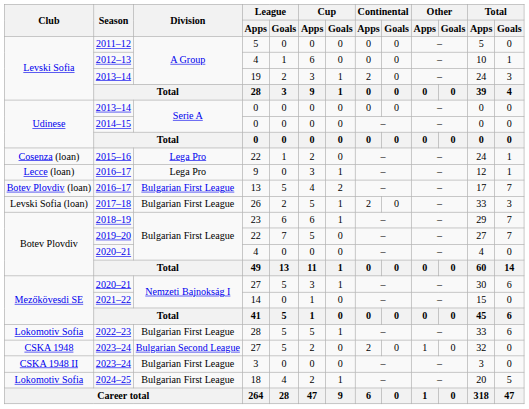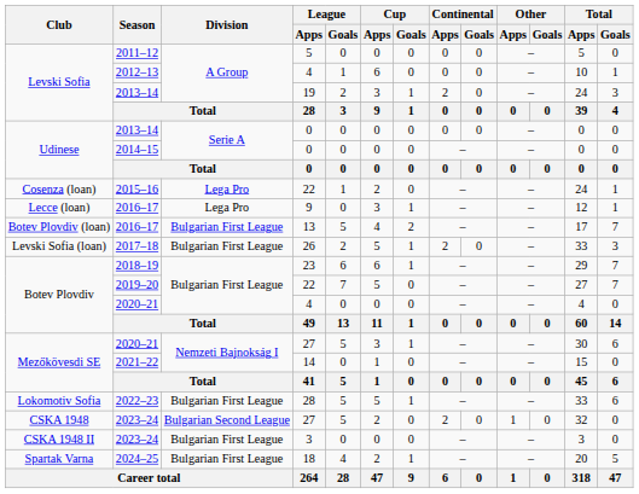 <table class="wikitable" style="text-align:center">
 <tr>
 <th rowspan="2">Club</th>
 <th rowspan="2">Season</th>
 <th rowspan="2">Division</th>
 <th colspan="2">League</th>
 <th colspan="2">Cup</th>
 <th colspan="2">Continental</th>
 <th colspan="2">Other</th>
 <th colspan="2">Total</th>
 </tr>
 <tr>
 <th>Apps</th>
 <th>Goals</th>
 <th>Apps</th>
 <th>Goals</th>
 <th>Apps</th>
 <th>Goals</th>
 <th>Apps</th>
 <th>Goals</th>
 <th>Apps</th>
 <th>Goals</th>
 </tr>
 <tr>
 <td rowspan="4"><a href='#'>Levski Sofia</a></td>
 <td><a href='#'>2011–12</a></td>
 <td rowspan="3"><a href='#'>A Group</a></td>
 <td>5</td>
 <td>0</td>
 <td>0</td>
 <td>0</td>
 <td>0</td>
 <td>0</td>
 <td colspan="2">–</td>
 <td>5</td>
 <td>0</td>
 </tr>
 <tr>
 <td><a href='#'>2012–13</a></td>
 <td>4</td>
 <td>1</td>
 <td>6</td>
 <td>0</td>
 <td>0</td>
 <td>0</td>
 <td colspan="2">–</td>
 <td>10</td>
 <td>1</td>
 </tr>
 <tr>
 <td><a href='#'>2013–14</a></td>
 <td>19</td>
 <td>2</td>
 <td>3</td>
 <td>1</td>
 <td>2</td>
 <td>0</td>
 <td colspan="2">–</td>
 <td>24</td>
 <td>3</td>
 </tr>
 <tr>
 <th colspan="2">Total</th>
 <th>28</th>
 <th>3</th>
 <th>9</th>
 <th>1</th>
 <th>0</th>
 <th>0</th>
 <th>0</th>
 <th>0</th>
 <th>39</th>
 <th>4</th>
 </tr>
 <tr>
 <td rowspan="3"><a href='#'>Udinese</a></td>
 <td><a href='#'>2013–14</a></td>
 <td rowspan="2"><a href='#'>Serie A</a></td>
 <td>0</td>
 <td>0</td>
 <td>0</td>
 <td>0</td>
 <td>0</td>
 <td>0</td>
 <td colspan="2">–</td>
 <td>0</td>
 <td>0</td>
 </tr>
 <tr>
 <td><a href='#'>2014–15</a></td>
 <td>0</td>
 <td>0</td>
 <td>0</td>
 <td>0</td>
 <td colspan="2">–</td>
 <td colspan="2">–</td>
 <td>0</td>
 <td>0</td>
 </tr>
 <tr>
 <th colspan="2">Total</th>
 <th>0</th>
 <th>0</th>
 <th>0</th>
 <th>0</th>
 <th>0</th>
 <th>0</th>
 <th>0</th>
 <th>0</th>
 <th>0</th>
 <th>0</th>
 </tr>
 <tr>
 <td><a href='#'>Cosenza</a> (loan)</td>
 <td><a href='#'>2015–16</a></td>
 <td><a href='#'>Lega Pro</a></td>
 <td>22</td>
 <td>1</td>
 <td>2</td>
 <td>0</td>
 <td colspan="2">–</td>
 <td colspan="2">–</td>
 <td>24</td>
 <td>1</td>
 </tr>
 <tr>
 <td><a href='#'>Lecce</a> (loan)</td>
 <td><a href='#'>2016–17</a></td>
 <td>Lega Pro</td>
 <td>9</td>
 <td>0</td>
 <td>3</td>
 <td>1</td>
 <td colspan="2">–</td>
 <td colspan="2">–</td>
 <td>12</td>
 <td>1</td>
 </tr>
 <tr>
 <td><a href='#'>Botev Plovdiv</a> (loan)</td>
 <td><a href='#'>2016–17</a></td>
 <td><a href='#'>Bulgarian First League</a></td>
 <td>13</td>
 <td>5</td>
 <td>4</td>
 <td>2</td>
 <td colspan="2">–</td>
 <td colspan="2">–</td>
 <td>17</td>
 <td>7</td>
 </tr>
 <tr>
 <td>Levski Sofia (loan)</td>
 <td><a href='#'>2017–18</a></td>
 <td>Bulgarian First League</td>
 <td>26</td>
 <td>2</td>
 <td>5</td>
 <td>1</td>
 <td>2</td>
 <td>0</td>
 <td colspan="2">–</td>
 <td>33</td>
 <td>3</td>
 </tr>
 <tr>
 <td rowspan="4">Botev Plovdiv</td>
 <td><a href='#'>2018–19</a></td>
 <td rowspan="3">Bulgarian First League</td>
 <td>23</td>
 <td>6</td>
 <td>6</td>
 <td>1</td>
 <td colspan="2">–</td>
 <td colspan="2">–</td>
 <td>29</td>
 <td>7</td>
 </tr>
 <tr>
 <td><a href='#'>2019–20</a></td>
 <td>22</td>
 <td>7</td>
 <td>5</td>
 <td>0</td>
 <td colspan="2">–</td>
 <td colspan="2">–</td>
 <td>27</td>
 <td>7</td>
 </tr>
 <tr>
 <td><a href='#'>2020–21</a></td>
 <td>4</td>
 <td>0</td>
 <td>0</td>
 <td>0</td>
 <td colspan="2">–</td>
 <td colspan="2">–</td>
 <td>4</td>
 <td>0</td>
 </tr>
 <tr>
 <th colspan="2">Total</th>
 <th>49</th>
 <th>13</th>
 <th>11</th>
 <th>1</th>
 <th>0</th>
 <th>0</th>
 <th>0</th>
 <th>0</th>
 <th>60</th>
 <th>14</th>
 </tr>
 <tr>
 <td rowspan="3"><a href='#'>Mezőkövesdi SE</a></td>
 <td><a href='#'>2020–21</a></td>
 <td rowspan="2"><a href='#'>Nemzeti Bajnokság I</a></td>
 <td>27</td>
 <td>5</td>
 <td>3</td>
 <td>1</td>
 <td colspan="2">–</td>
 <td colspan="2">–</td>
 <td>30</td>
 <td>6</td>
 </tr>
 <tr>
 <td><a href='#'>2021–22</a></td>
 <td>14</td>
 <td>0</td>
 <td>1</td>
 <td>0</td>
 <td colspan="2">–</td>
 <td colspan="2">–</td>
 <td>15</td>
 <td>0</td>
 </tr>
 <tr>
 <th colspan="2">Total</th>
 <th>41</th>
 <th>5</th>
 <th>1</th>
 <th>0</th>
 <th>0</th>
 <th>0</th>
 <th>0</th>
 <th>0</th>
 <th>45</th>
 <th>6</th>
 </tr>
 <tr>
 <td><a href='#'>Lokomotiv Sofia</a></td>
 <td><a href='#'>2022–23</a></td>
 <td>Bulgarian First League</td>
 <td>28</td>
 <td>5</td>
 <td>5</td>
 <td>1</td>
 <td colspan="2">–</td>
 <td colspan="2">–</td>
 <td>33</td>
 <td>6</td>
 </tr>
 <tr>
 <td><a href='#'>CSKA 1948</a></td>
 <td><a href='#'>2023–24</a></td>
 <td><a href='#'>Bulgarian Second League</a></td>
 <td>27</td>
 <td>5</td>
 <td>2</td>
 <td>0</td>
 <td>2</td>
 <td>0</td>
 <td>1</td>
 <td>0</td>
 <td>32</td>
 <td>0</td>
 </tr>
 <tr>
 <td><a href='#'>CSKA 1948 II</a></td>
 <td><a href='#'>2023–24</a></td>
 <td>Bulgarian First League</td>
 <td>3</td>
 <td>0</td>
 <td>0</td>
 <td>0</td>
 <td colspan="2">–</td>
 <td colspan="2">–</td>
 <td>3</td>
 <td>0</td>
 </tr>
 <tr>
-<td><a href='#'>Lokomotiv Sofia</a></td>
+<td><a href='#'>Spartak Varna</a></td>
 <td><a href='#'>2024–25</a></td>
 <td>Bulgarian First League</td>
 <td>18</td>
 <td>4</td>
 <td>2</td>
 <td>1</td>
 <td colspan="2">–</td>
 <td colspan="2">–</td>
 <td>20</td>
 <td>5</td>
 </tr>
 <tr>
 <th colspan="3">Career total</th>
 <th>264</th>
 <th>28</th>
 <th>47</th>
 <th>9</th>
 <th>6</th>
 <th>0</th>
 <th>1</th>
 <th>0</th>
 <th>318</th>
 <th>47</th>
 </tr>
 </table>
